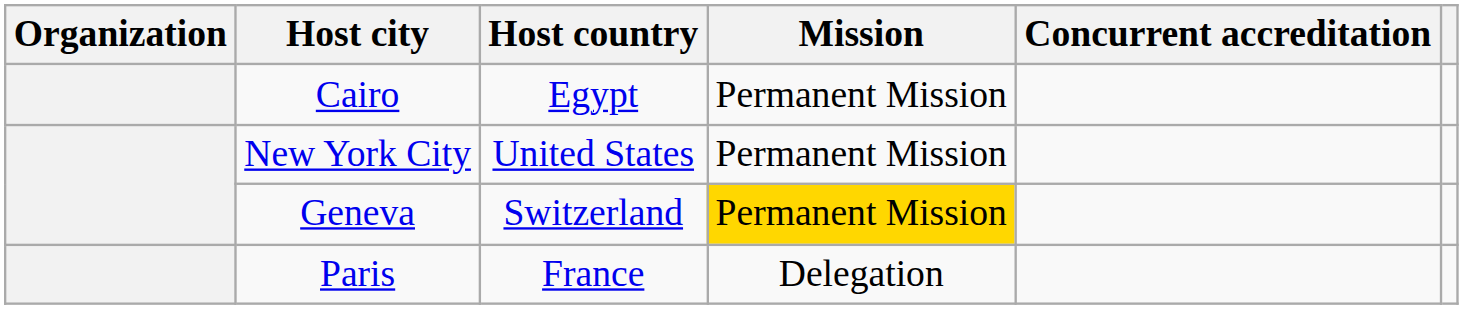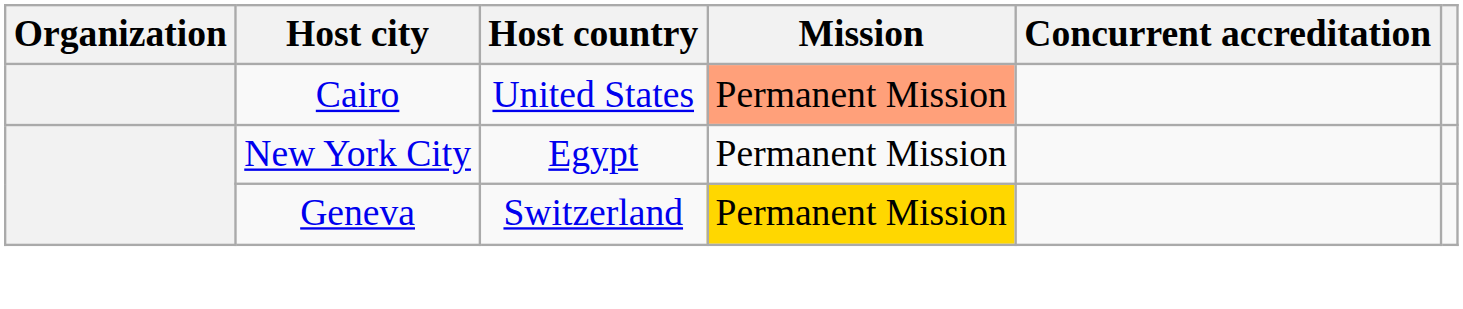 <table class="wikitable plainrowheaders" style="text-align:center;" style="text-align:center;">
 <tr>
 <th scope="col">Organization</th>
 <th scope="col">Host city</th>
 <th scope="col">Host country</th>
 <th scope="col">Mission</th>
 <th scope="col">Concurrent accreditation</th>
 <th scope="col"></th>
 </tr>
 <tr>
 <th scope="row"></th>
 <td><a href='#'>Cairo</a></td>
-<td><a href='#'>Egypt</a></td>
-<td>Permanent Mission</td>
+<td><a href='#'>United States</a></td>
+<td style="background: lightsalmon;">Permanent Mission</td>
 <td></td>
 <td></td>
 </tr>
 <tr>
 <th scope="row"  rowspan="2"></th>
 <td><a href='#'>New York City</a></td>
-<td><a href='#'>United States</a></td>
+<td><a href='#'>Egypt</a></td>
 <td>Permanent Mission</td>
 <td></td>
 <td></td>
 </tr>
 <tr>
 <td><a href='#'>Geneva</a></td>
 <td><a href='#'>Switzerland</a></td>
 <td style="background: gold;">Permanent Mission</td>
 <td></td>
 <td></td>
 </tr>
-<tr>
-<th scope="row"></th>
-<td><a href='#'>Paris</a></td>
-<td><a href='#'>France</a></td>
-<td>Delegation</td>
-<td></td>
-<td></td>
-</tr>
 </table>
